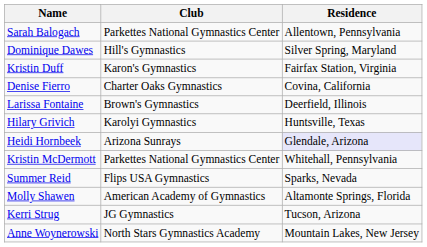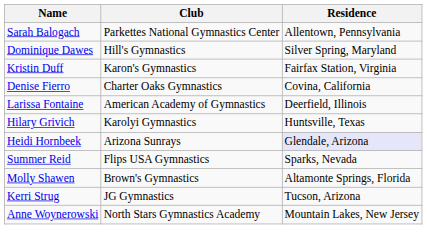 <table class="wikitable">
 <tr>
 <th>Name</th>
 <th>Club</th>
 <th>Residence</th>
 </tr>
 <tr>
 <td><a href='#'>Sarah Balogach</a></td>
 <td>Parkettes National Gymnastics Center</td>
 <td>Allentown, Pennsylvania</td>
 </tr>
 <tr>
 <td><a href='#'>Dominique Dawes</a></td>
 <td>Hill's Gymnastics</td>
 <td>Silver Spring, Maryland</td>
 </tr>
 <tr>
 <td><a href='#'>Kristin Duff</a></td>
 <td>Karon's Gymnastics</td>
 <td>Fairfax Station, Virginia</td>
 </tr>
 <tr>
 <td><a href='#'>Denise Fierro</a></td>
 <td>Charter Oaks Gymnastics</td>
 <td>Covina, California</td>
 </tr>
 <tr>
 <td><a href='#'>Larissa Fontaine</a></td>
-<td>Brown's Gymnastics</td>
+<td>American Academy of Gymnastics</td>
 <td>Deerfield, Illinois</td>
 </tr>
 <tr>
 <td><a href='#'>Hilary Grivich</a></td>
 <td>Karolyi Gymnastics</td>
 <td>Huntsville, Texas</td>
 </tr>
 <tr>
 <td><a href='#'>Heidi Hornbeek</a></td>
 <td>Arizona Sunrays</td>
 <td style="background: lavender;">Glendale, Arizona</td>
 </tr>
 <tr>
-<td><a href='#'>Kristin McDermott</a></td>
-<td>Parkettes National Gymnastics Center</td>
-<td>Whitehall, Pennsylvania</td>
-</tr>
-<tr>
 <td><a href='#'>Summer Reid</a></td>
 <td>Flips USA Gymnastics</td>
 <td>Sparks, Nevada</td>
 </tr>
 <tr>
 <td><a href='#'>Molly Shawen</a></td>
-<td>American Academy of Gymnastics</td>
+<td>Brown's Gymnastics</td>
 <td>Altamonte Springs, Florida</td>
 </tr>
 <tr>
 <td><a href='#'>Kerri Strug</a></td>
 <td>JG Gymnastics</td>
 <td>Tucson, Arizona</td>
 </tr>
 <tr>
 <td><a href='#'>Anne Woynerowski</a></td>
 <td>North Stars Gymnastics Academy</td>
 <td>Mountain Lakes, New Jersey</td>
 </tr>
 </table>
